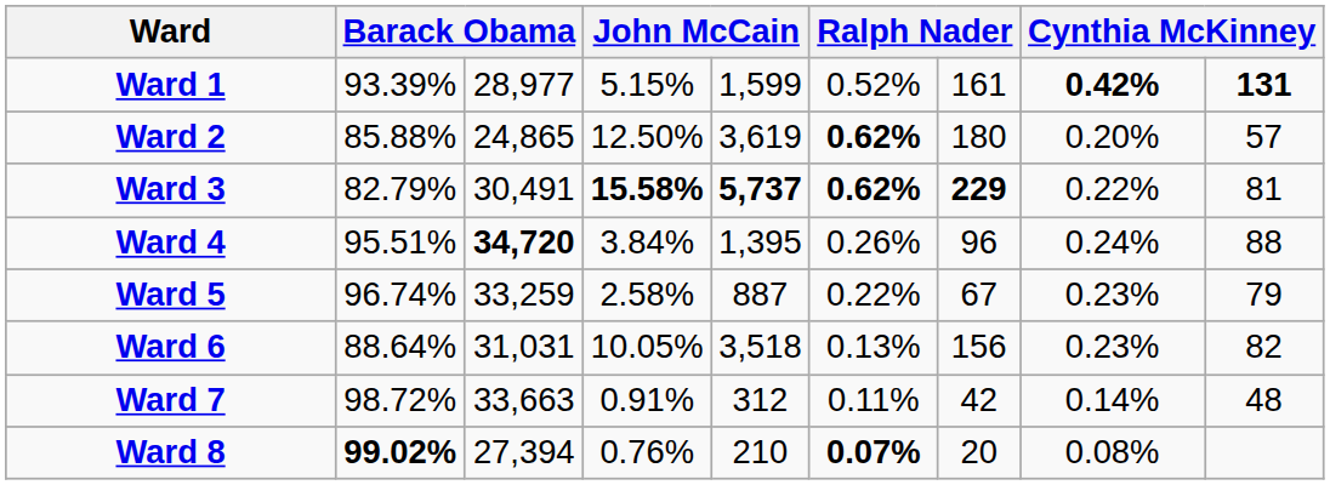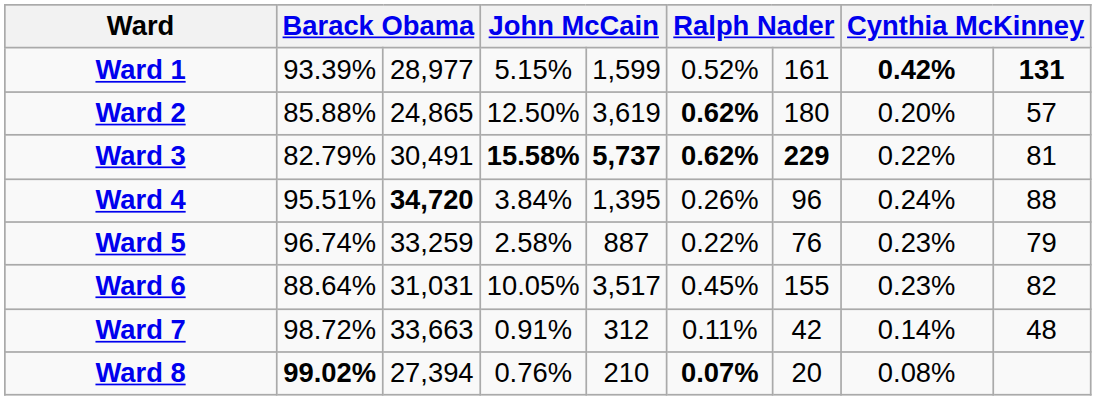 <table class="wikitable">
 <tr>
 <th width="25%">Ward</th>
 <th colspan="2"><a href='#'>Barack Obama</a></th>
 <th colspan="2"><a href='#'>John McCain</a></th>
 <th colspan="2"><a href='#'>Ralph Nader</a></th>
 <th colspan="2"><a href='#'>Cynthia McKinney</a></th>
 </tr>
 <tr>
 <td align="center"><strong><a href='#'>Ward 1</a></strong></td>
 <td align="center">93.39%</td>
 <td align="center">28,977</td>
 <td align="center">5.15%</td>
 <td align="center">1,599</td>
 <td align="center">0.52%</td>
 <td align="center">161</td>
 <td align="center"><strong>0.42%</strong></td>
 <td align="center"><strong>131</strong></td>
 </tr>
 <tr>
 <td align="center"><strong><a href='#'>Ward 2</a></strong></td>
 <td align="center">85.88%</td>
 <td align="center">24,865</td>
 <td align="center">12.50%</td>
 <td align="center">3,619</td>
 <td align="center"><strong>0.62%</strong></td>
 <td align="center">180</td>
 <td align="center">0.20%</td>
 <td align="center">57</td>
 </tr>
 <tr>
 <td align="center"><strong><a href='#'>Ward 3</a></strong></td>
 <td align="center">82.79%</td>
 <td align="center">30,491</td>
 <td align="center"><strong>15.58%</strong></td>
 <td align="center"><strong>5,737</strong></td>
 <td align="center"><strong>0.62%</strong></td>
 <td align="center"><strong>229</strong></td>
 <td align="center">0.22%</td>
 <td align="center">81</td>
 </tr>
 <tr>
 <td align="center"><strong><a href='#'>Ward 4</a></strong></td>
 <td align="center">95.51%</td>
 <td align="center"><strong>34,720</strong></td>
 <td align="center">3.84%</td>
 <td align="center">1,395</td>
 <td align="center">0.26%</td>
 <td align="center">96</td>
 <td align="center">0.24%</td>
 <td align="center">88</td>
 </tr>
 <tr>
 <td align="center"><strong><a href='#'>Ward 5</a></strong></td>
 <td align="center">96.74%</td>
 <td align="center">33,259</td>
 <td align="center">2.58%</td>
 <td align="center">887</td>
 <td align="center">0.22%</td>
-<td align="center">67</td>
+<td align="center">76</td>
 <td align="center">0.23%</td>
 <td align="center">79</td>
 </tr>
 <tr>
 <td align="center"><strong><a href='#'>Ward 6</a></strong></td>
 <td align="center">88.64%</td>
 <td align="center">31,031</td>
 <td align="center">10.05%</td>
-<td align="center">3,518</td>
-<td align="center">0.13%</td>
-<td align="center">156</td>
+<td align="center">3,517</td>
+<td align="center">0.45%</td>
+<td align="center">155</td>
 <td align="center">0.23%</td>
 <td align="center">82</td>
 </tr>
 <tr>
 <td align="center"><strong><a href='#'>Ward 7</a></strong></td>
 <td align="center">98.72%</td>
 <td align="center">33,663</td>
 <td align="center">0.91%</td>
 <td align="center">312</td>
 <td align="center">0.11%</td>
 <td align="center">42</td>
 <td align="center">0.14%</td>
 <td align="center">48</td>
 </tr>
 <tr>
 <td align="center"><strong><a href='#'>Ward 8</a></strong></td>
 <td align="center"><strong>99.02%</strong></td>
 <td align="center">27,394</td>
 <td align="center">0.76%</td>
 <td align="center">210</td>
 <td align="center"><strong>0.07%</strong></td>
 <td align="center">20</td>
 <td align="center">0.08%</td>
 </tr>
 </table>
